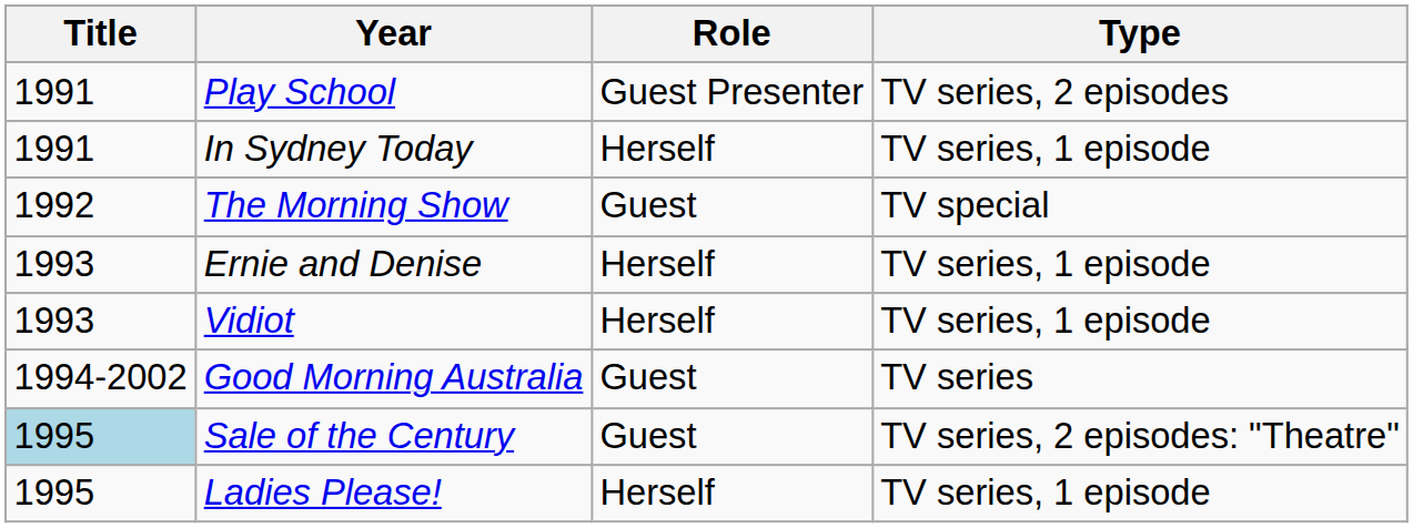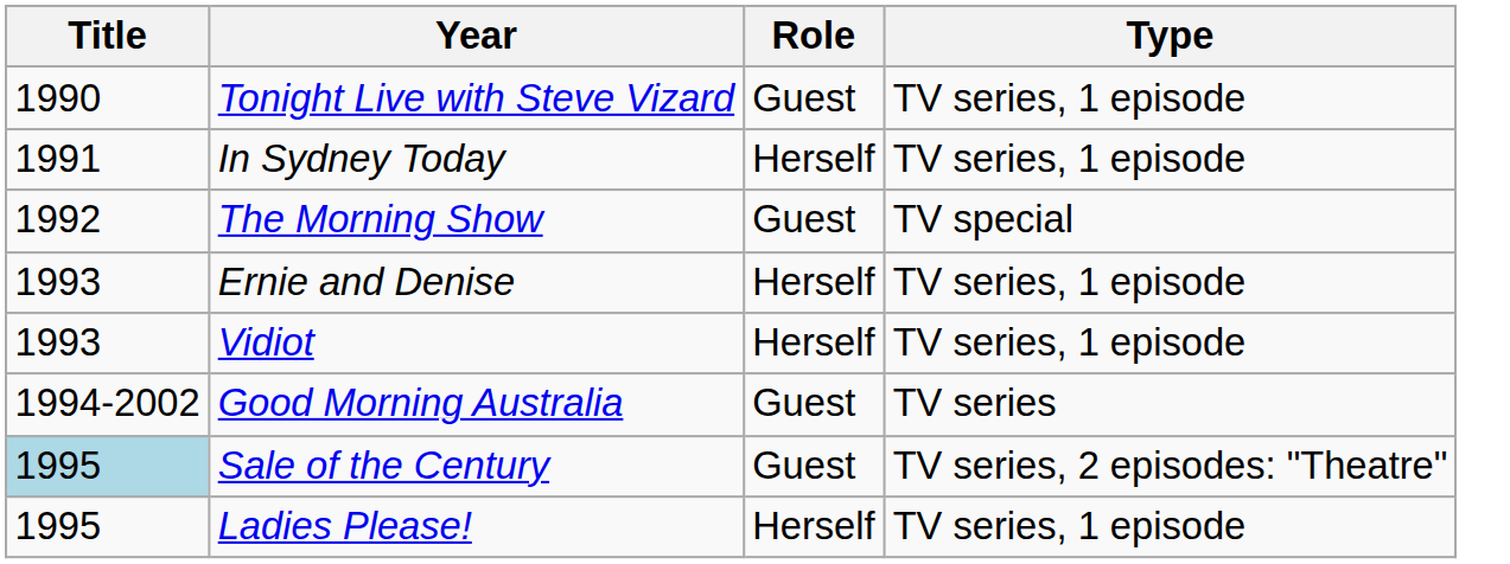 <table class="wikitable">
 <tr>
 <th>Title</th>
 <th>Year</th>
 <th>Role</th>
 <th>Type</th>
 </tr>
 <tr>
-<td>1991</td>
-<td><em><a href='#'>Play School</a></em></td>
-<td>Guest Presenter</td>
-<td>TV series, 2 episodes</td>
+<td>1990</td>
+<td><em><a href='#'>Tonight Live with Steve Vizard</a></em></td>
+<td>Guest</td>
+<td>TV series, 1 episode</td>
 </tr>
 <tr>
 <td>1991</td>
 <td><em>In Sydney Today</em></td>
 <td>Herself</td>
 <td>TV series, 1 episode</td>
 </tr>
 <tr>
 <td>1992</td>
 <td><em><a href='#'>The Morning Show</a></em></td>
 <td>Guest</td>
 <td>TV special</td>
 </tr>
 <tr>
 <td>1993</td>
 <td><em>Ernie and Denise</em></td>
 <td>Herself</td>
 <td>TV series, 1 episode</td>
 </tr>
 <tr>
 <td>1993</td>
 <td><em><a href='#'>Vidiot</a></em></td>
 <td>Herself</td>
 <td>TV series, 1 episode</td>
 </tr>
 <tr>
 <td>1994-2002</td>
 <td><em><a href='#'>Good Morning Australia</a></em></td>
 <td>Guest</td>
 <td>TV series</td>
 </tr>
 <tr>
 <td style="background: lightblue;">1995</td>
 <td><em><a href='#'>Sale of the Century</a></em></td>
 <td>Guest</td>
 <td>TV series, 2 episodes: "Theatre"</td>
 </tr>
 <tr>
 <td>1995</td>
 <td><em><a href='#'>Ladies Please!</a></em></td>
 <td>Herself</td>
 <td>TV series, 1 episode</td>
 </tr>
 </table>
